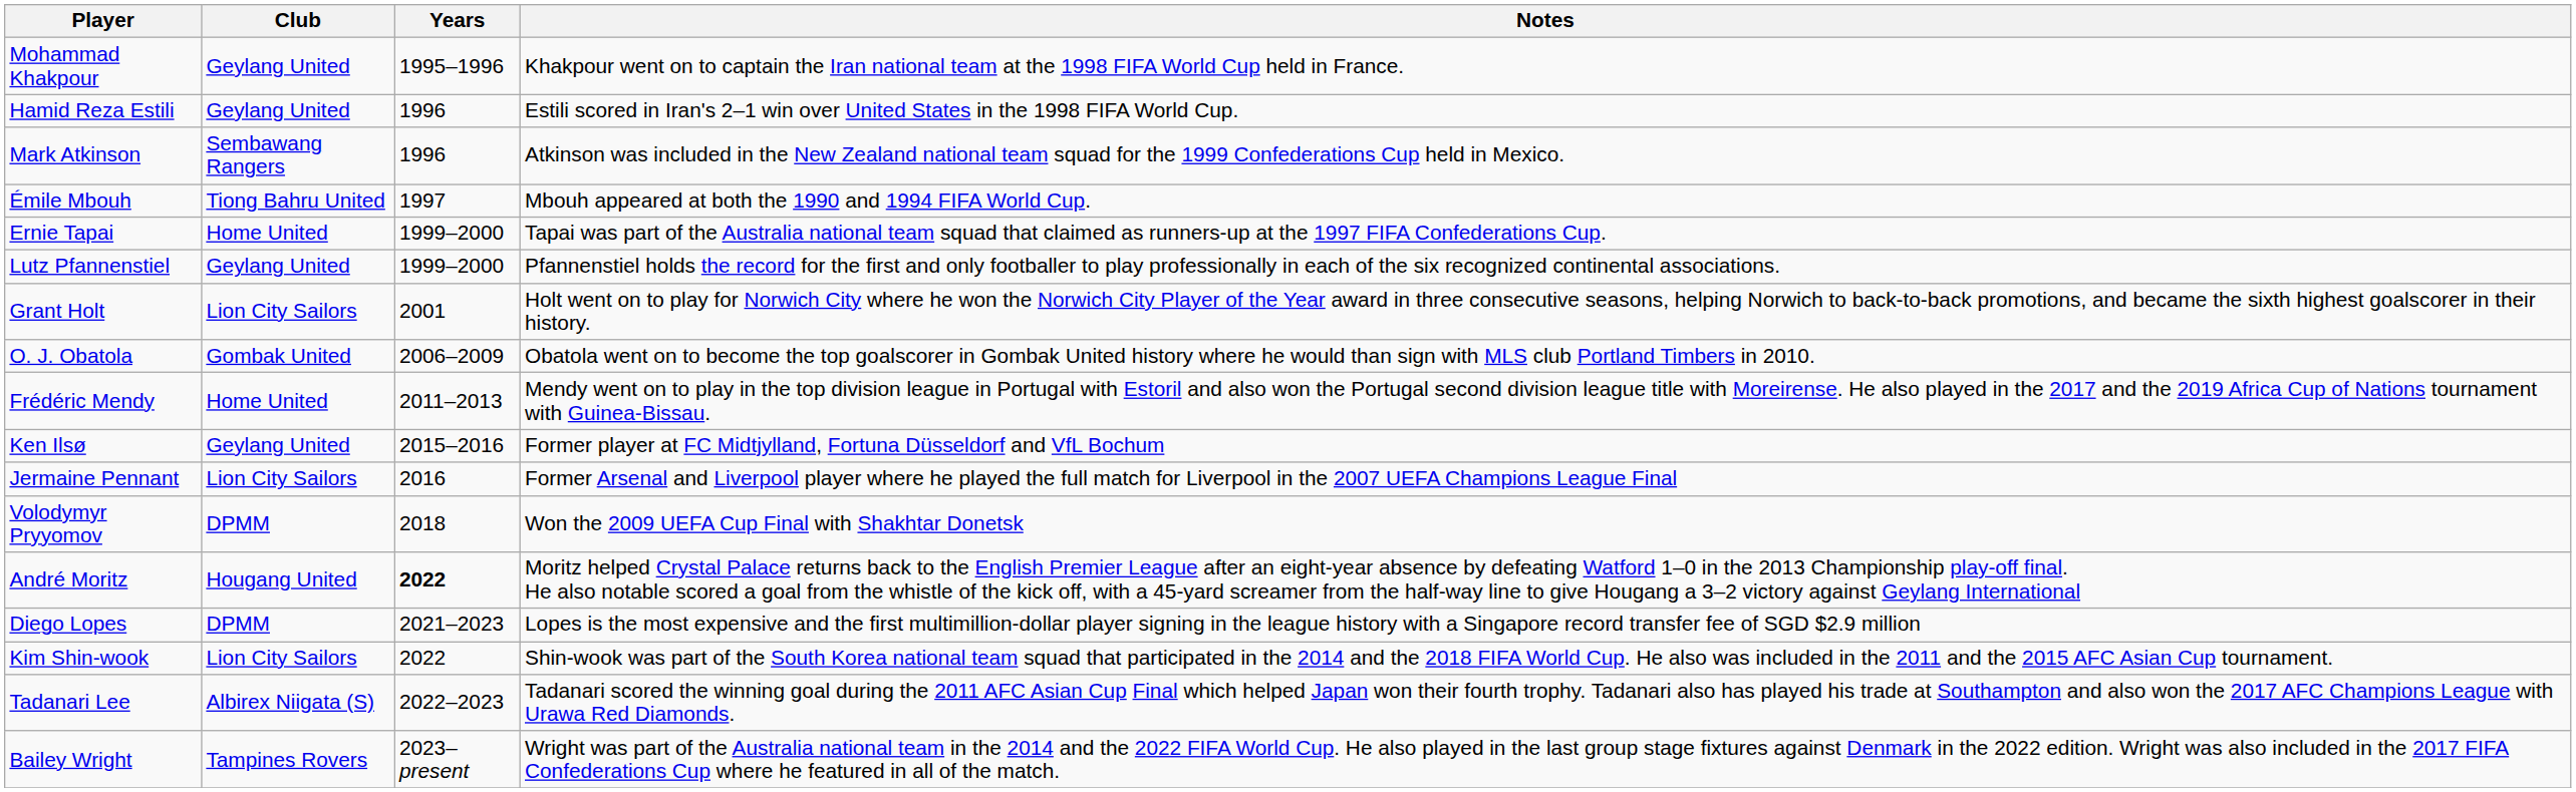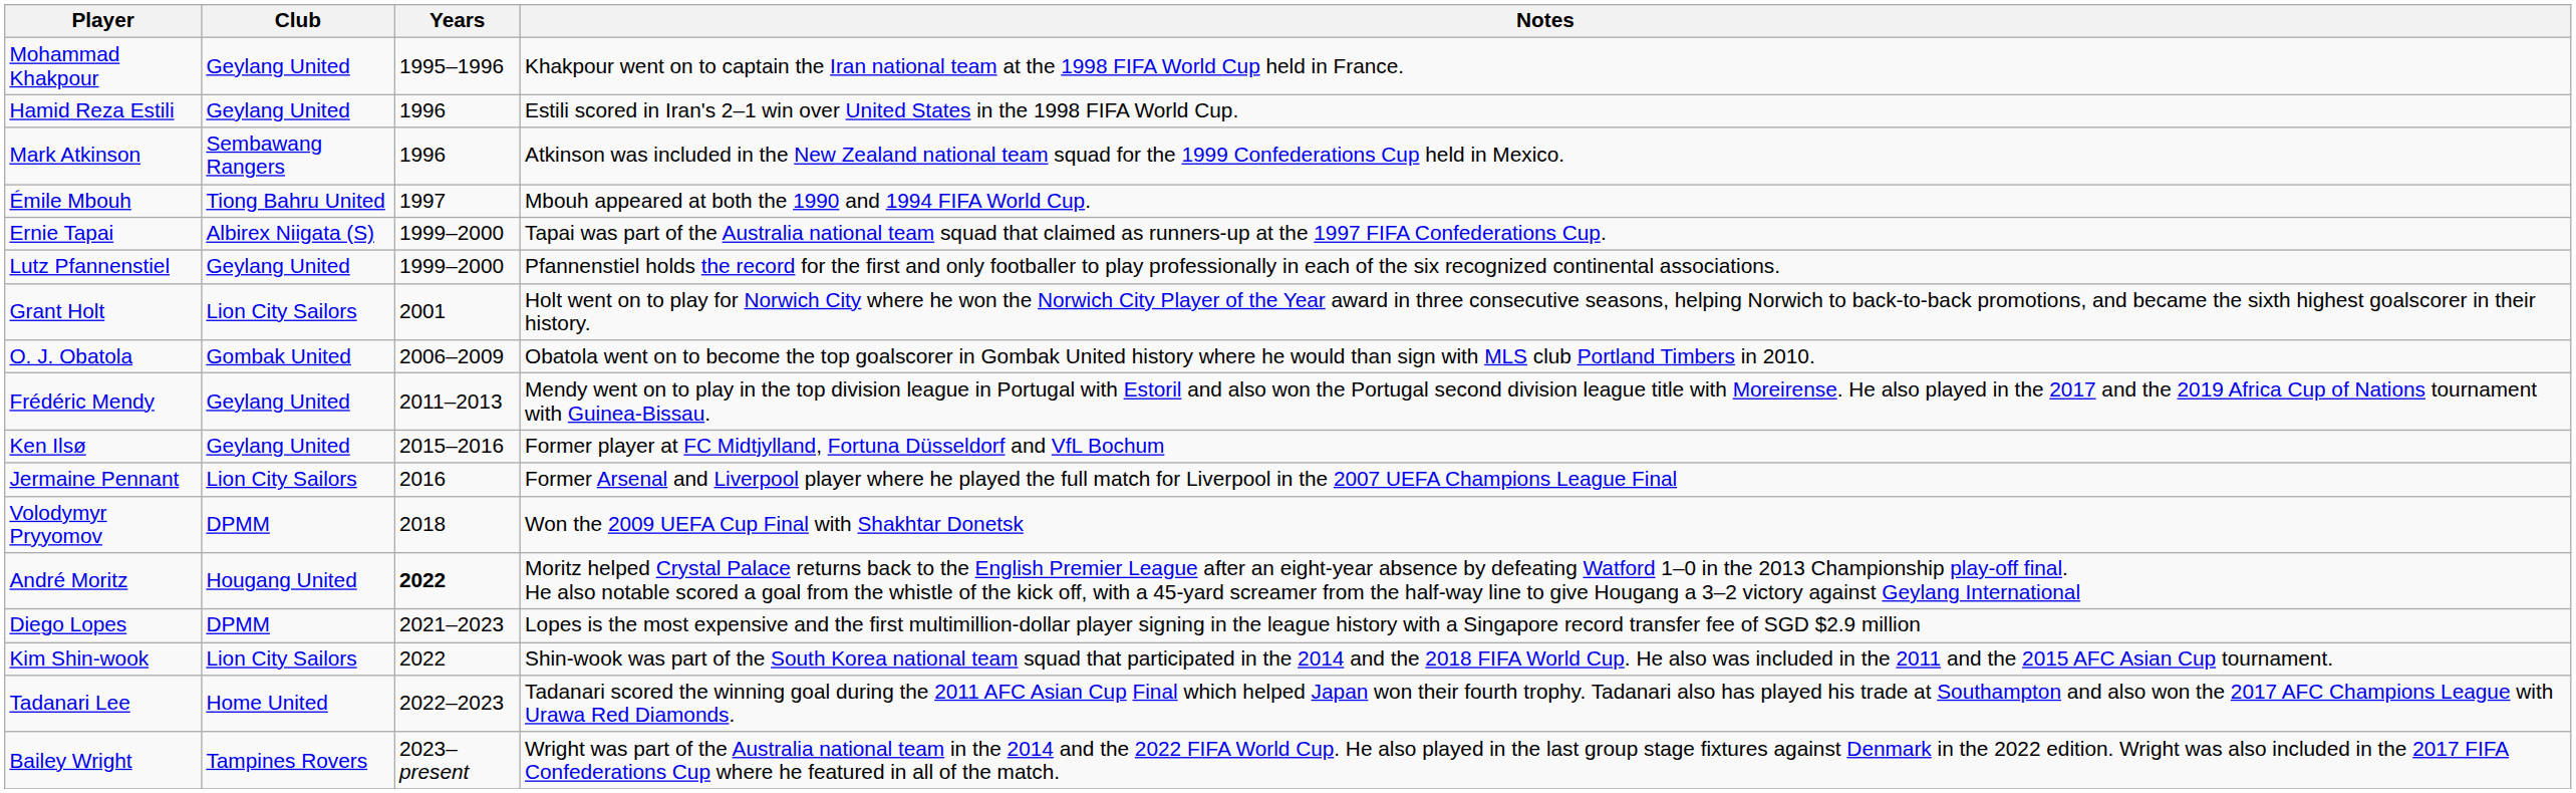 <table class="wikitable sortable mw-collapsible mw-collapsed">
 <tr>
 <th>Player</th>
 <th>Club</th>
 <th>Years</th>
 <th>Notes</th>
 </tr>
 <tr>
 <td> <a href='#'>Mohammad Khakpour</a></td>
 <td><a href='#'>Geylang United</a></td>
 <td>1995–1996</td>
 <td>Khakpour went on to captain the <a href='#'>Iran national team</a> at the <a href='#'>1998 FIFA World Cup</a> held in France.</td>
 </tr>
 <tr>
 <td> <a href='#'>Hamid Reza Estili</a></td>
 <td><a href='#'>Geylang United</a></td>
 <td>1996</td>
 <td>Estili scored in Iran's 2–1 win over <a href='#'>United States</a> in the 1998 FIFA World Cup.</td>
 </tr>
 <tr>
 <td> <a href='#'>Mark Atkinson</a></td>
 <td><a href='#'>Sembawang Rangers</a></td>
 <td>1996</td>
 <td>Atkinson was included in the <a href='#'>New Zealand national team</a> squad for the <a href='#'>1999 Confederations Cup</a> held in Mexico.</td>
 </tr>
 <tr>
 <td> <a href='#'>Émile Mbouh</a></td>
 <td><a href='#'>Tiong Bahru United</a></td>
 <td>1997</td>
 <td>Mbouh appeared at both the <a href='#'>1990</a> and <a href='#'>1994 FIFA World Cup</a>.</td>
 </tr>
 <tr>
 <td> <a href='#'>Ernie Tapai</a></td>
-<td><a href='#'>Home United</a></td>
+<td><a href='#'>Albirex Niigata (S)</a></td>
 <td>1999–2000</td>
 <td>Tapai was part of the <a href='#'>Australia national team</a> squad that claimed as runners-up at the <a href='#'>1997 FIFA Confederations Cup</a>.</td>
 </tr>
 <tr>
 <td> <a href='#'>Lutz Pfannenstiel</a></td>
 <td><a href='#'>Geylang United</a></td>
 <td>1999–2000</td>
 <td>Pfannenstiel holds <a href='#'>the record</a> for the first and only footballer to play professionally in each of the six recognized continental associations.</td>
 </tr>
 <tr>
 <td> <a href='#'>Grant Holt</a></td>
 <td><a href='#'>Lion City Sailors</a></td>
 <td>2001</td>
 <td>Holt went on to play for <a href='#'>Norwich City</a> where he won the <a href='#'>Norwich City Player of the Year</a> award in three consecutive seasons, helping Norwich to back-to-back promotions, and became the sixth highest goalscorer in their history.</td>
 </tr>
 <tr>
 <td> <a href='#'>O. J. Obatola</a></td>
 <td><a href='#'>Gombak United</a></td>
 <td>2006–2009</td>
 <td>Obatola went on to become the top goalscorer in Gombak United history where he would than sign with <a href='#'>MLS</a> club <a href='#'>Portland Timbers</a> in 2010.</td>
 </tr>
 <tr>
 <td> <a href='#'>Frédéric Mendy</a></td>
-<td><a href='#'>Home United</a></td>
+<td><a href='#'>Geylang United</a></td>
 <td>2011–2013</td>
 <td>Mendy went on to play in the top division league in Portugal with <a href='#'>Estoril</a> and also won the Portugal second division league title with <a href='#'>Moreirense</a>. He also played in the <a href='#'>2017</a> and the <a href='#'>2019 Africa Cup of Nations</a> tournament with <a href='#'>Guinea-Bissau</a>.</td>
 </tr>
 <tr>
 <td> <a href='#'>Ken Ilsø</a></td>
 <td><a href='#'>Geylang United</a></td>
 <td>2015–2016</td>
 <td>Former player at <a href='#'>FC Midtjylland</a>, <a href='#'>Fortuna Düsseldorf</a> and <a href='#'>VfL Bochum</a></td>
 </tr>
 <tr>
 <td> <a href='#'>Jermaine Pennant</a></td>
 <td><a href='#'>Lion City Sailors</a></td>
 <td>2016</td>
 <td>Former <a href='#'>Arsenal</a> and <a href='#'>Liverpool</a> player where he played the full match for Liverpool in the <a href='#'>2007 UEFA Champions League Final</a></td>
 </tr>
 <tr>
 <td> <a href='#'>Volodymyr Pryyomov</a></td>
 <td><a href='#'>DPMM</a></td>
 <td>2018</td>
 <td>Won the <a href='#'>2009 UEFA Cup Final</a> with <a href='#'>Shakhtar Donetsk</a></td>
 </tr>
 <tr>
 <td> <a href='#'>André Moritz</a></td>
 <td><a href='#'>Hougang United</a></td>
 <td><strong>2022</strong></td>
 <td>Moritz helped <a href='#'>Crystal Palace</a> returns back to the <a href='#'>English Premier League</a> after an eight-year absence by defeating <a href='#'>Watford</a> 1–0 in the 2013 Championship <a href='#'>play-off final</a>.<br>He also notable scored a goal from the whistle of the kick off, with a 45-yard screamer from the half-way line to give Hougang a 3–2 victory against <a href='#'>Geylang International</a></td>
 </tr>
 <tr>
 <td> <a href='#'>Diego Lopes</a></td>
 <td><a href='#'>DPMM</a></td>
 <td>2021–2023</td>
 <td>Lopes is the most expensive and the first multimillion-dollar player signing in the league history with a Singapore record transfer fee of SGD $2.9 million</td>
 </tr>
 <tr>
 <td> <a href='#'>Kim Shin-wook</a></td>
 <td><a href='#'>Lion City Sailors</a></td>
 <td>2022</td>
 <td>Shin-wook was part of the <a href='#'>South Korea national team</a> squad that participated in the <a href='#'>2014</a> and the <a href='#'>2018 FIFA World Cup</a>. He also was included in the <a href='#'>2011</a> and the <a href='#'>2015 AFC Asian Cup</a> tournament.</td>
 </tr>
 <tr>
 <td> <a href='#'>Tadanari Lee</a></td>
-<td><a href='#'>Albirex Niigata (S)</a></td>
+<td><a href='#'>Home United</a></td>
 <td>2022–2023</td>
 <td>Tadanari scored the winning goal during the <a href='#'>2011 AFC Asian Cup</a> <a href='#'>Final</a> which helped <a href='#'>Japan</a> won their fourth trophy. Tadanari also has played his trade at <a href='#'>Southampton</a> and also won the <a href='#'>2017 AFC Champions League</a> with <a href='#'>Urawa Red Diamonds</a>.</td>
 </tr>
 <tr>
 <td> <a href='#'>Bailey Wright</a></td>
 <td><a href='#'>Tampines Rovers</a></td>
 <td>2023–<em>present</em></td>
 <td>Wright was part of the <a href='#'>Australia national team</a> in the <a href='#'>2014</a> and the <a href='#'>2022 FIFA World Cup</a>. He also played in the last group stage fixtures against <a href='#'>Denmark</a> in the 2022 edition. Wright was also included in the <a href='#'>2017 FIFA Confederations Cup</a> where he featured in all of the match.</td>
 </tr>
 </table>
